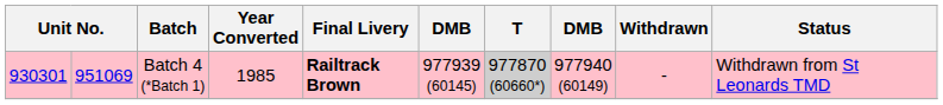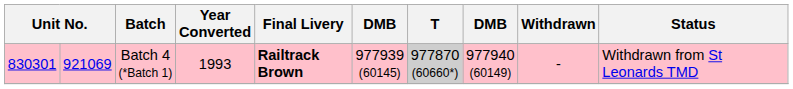 <table class="wikitable">
 <tr>
 <th colspan=2>Unit No.</th>
 <th>Batch</th>
 <th width=70>Year<br>Converted</th>
 <th width=100 align=left>Final Livery</th>
 <th width=50>DMB</th>
 <th width=50>T</th>
 <th width=50>DMB</th>
 <th align=left>Withdrawn</th>
 <th width=200 align=left>Status</th>
 </tr>
 <tr>
-<td width=50 style="background-color:#FFC0CB" align=center><a href='#'>930301</a></td>
-<td width=50 style="background-color:#FFC0CB" align=center><a href='#'>951069</a></td>
+<td width=50 style="background-color:#FFC0CB" align=center><a href='#'>830301</a></td>
+<td width=50 style="background-color:#FFC0CB" align=center><a href='#'>921069</a></td>
 <td style="background-color:#FFC0CB" align=center>Batch 4 <br><small>(*Batch 1)</small></td>
-<td style="background-color:#FFC0CB" align=center>1985</td>
+<td style="background-color:#FFC0CB" align=center>1993</td>
 <td style="background-color:#FFC0CB"><strong>Railtrack Brown</strong></td>
 <td style="background-color:#FFC0CB" align=center>977939 <br><small>(60145)</small></td>
 <td style="background-color:#CECECE" align=center>977870 <br><small>(60660*)</small></td>
 <td style="background-color:#FFC0CB" align=center>977940 <br><small>(60149)</small></td>
 <td style="background-color:#FFC0CB" align=center>-</td>
 <td style="background-color:#FFC0CB" align=left>Withdrawn from <a href='#'>St Leonards TMD</a></td>
 </tr>
 <tr>
 </tr>
 </table>
